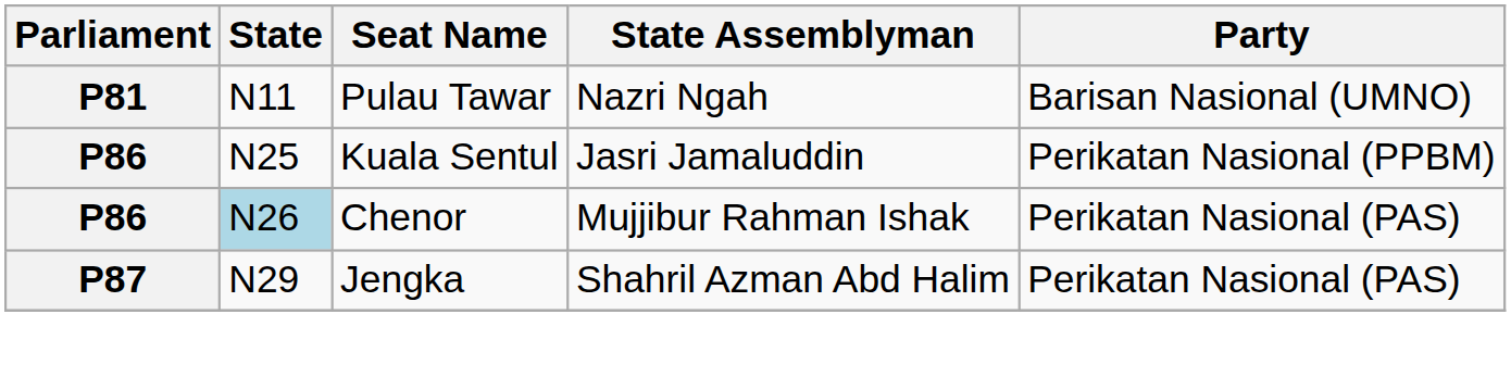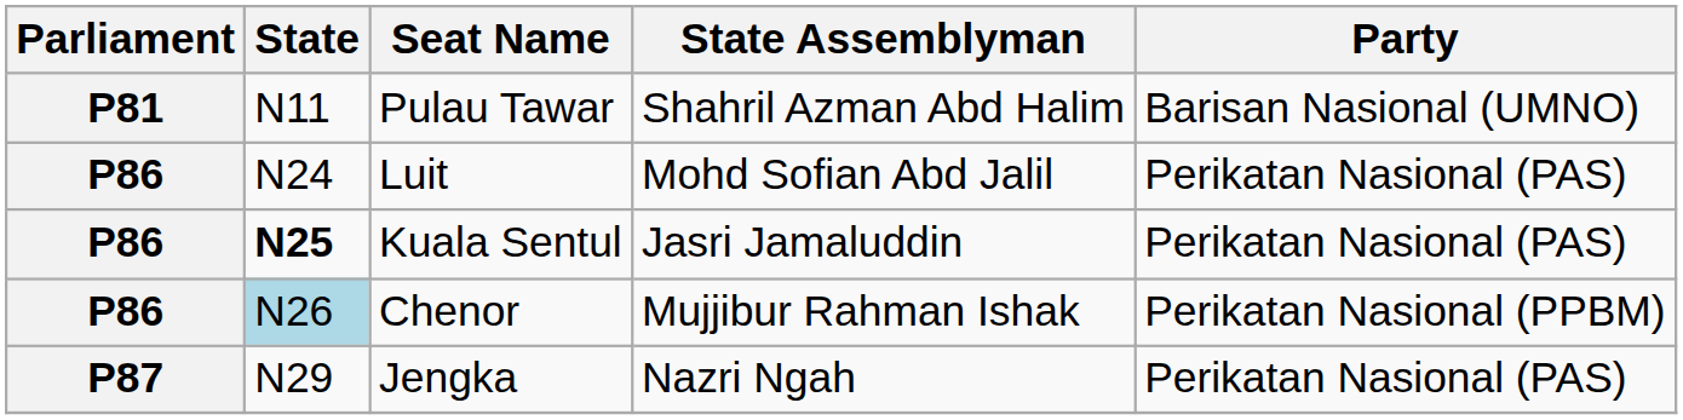 <table class="wikitable sortable">
 <tr>
 <th>Parliament</th>
 <th>State</th>
 <th>Seat Name</th>
 <th>State Assemblyman</th>
 <th>Party</th>
 </tr>
 <tr>
 <th>P81</th>
 <td>N11</td>
 <td>Pulau Tawar</td>
-<td>Nazri Ngah</td>
+<td>Shahril Azman Abd Halim</td>
 <td>Barisan Nasional (UMNO)</td>
 </tr>
 <tr>
 <th>P86</th>
-<td>N25</td>
+<td>N24</td>
+<td>Luit</td>
+<td>Mohd Sofian Abd Jalil</td>
+<td>Perikatan Nasional (PAS)</td>
+</tr>
+<tr>
+<th>P86</th>
+<td><strong>N25</strong></td>
 <td>Kuala Sentul</td>
 <td>Jasri Jamaluddin</td>
-<td>Perikatan Nasional (PPBM)</td>
+<td>Perikatan Nasional (PAS)</td>
 </tr>
 <tr>
 <th>P86</th>
 <td style="background: lightblue;">N26</td>
 <td>Chenor</td>
 <td>Mujjibur Rahman Ishak</td>
-<td>Perikatan Nasional (PAS)</td>
+<td>Perikatan Nasional (PPBM)</td>
 </tr>
 <tr>
 <th>P87</th>
 <td>N29</td>
 <td>Jengka</td>
-<td>Shahril Azman Abd Halim</td>
+<td>Nazri Ngah</td>
 <td>Perikatan Nasional (PAS)</td>
 </tr>
 <tr>
 </tr>
 </table>
